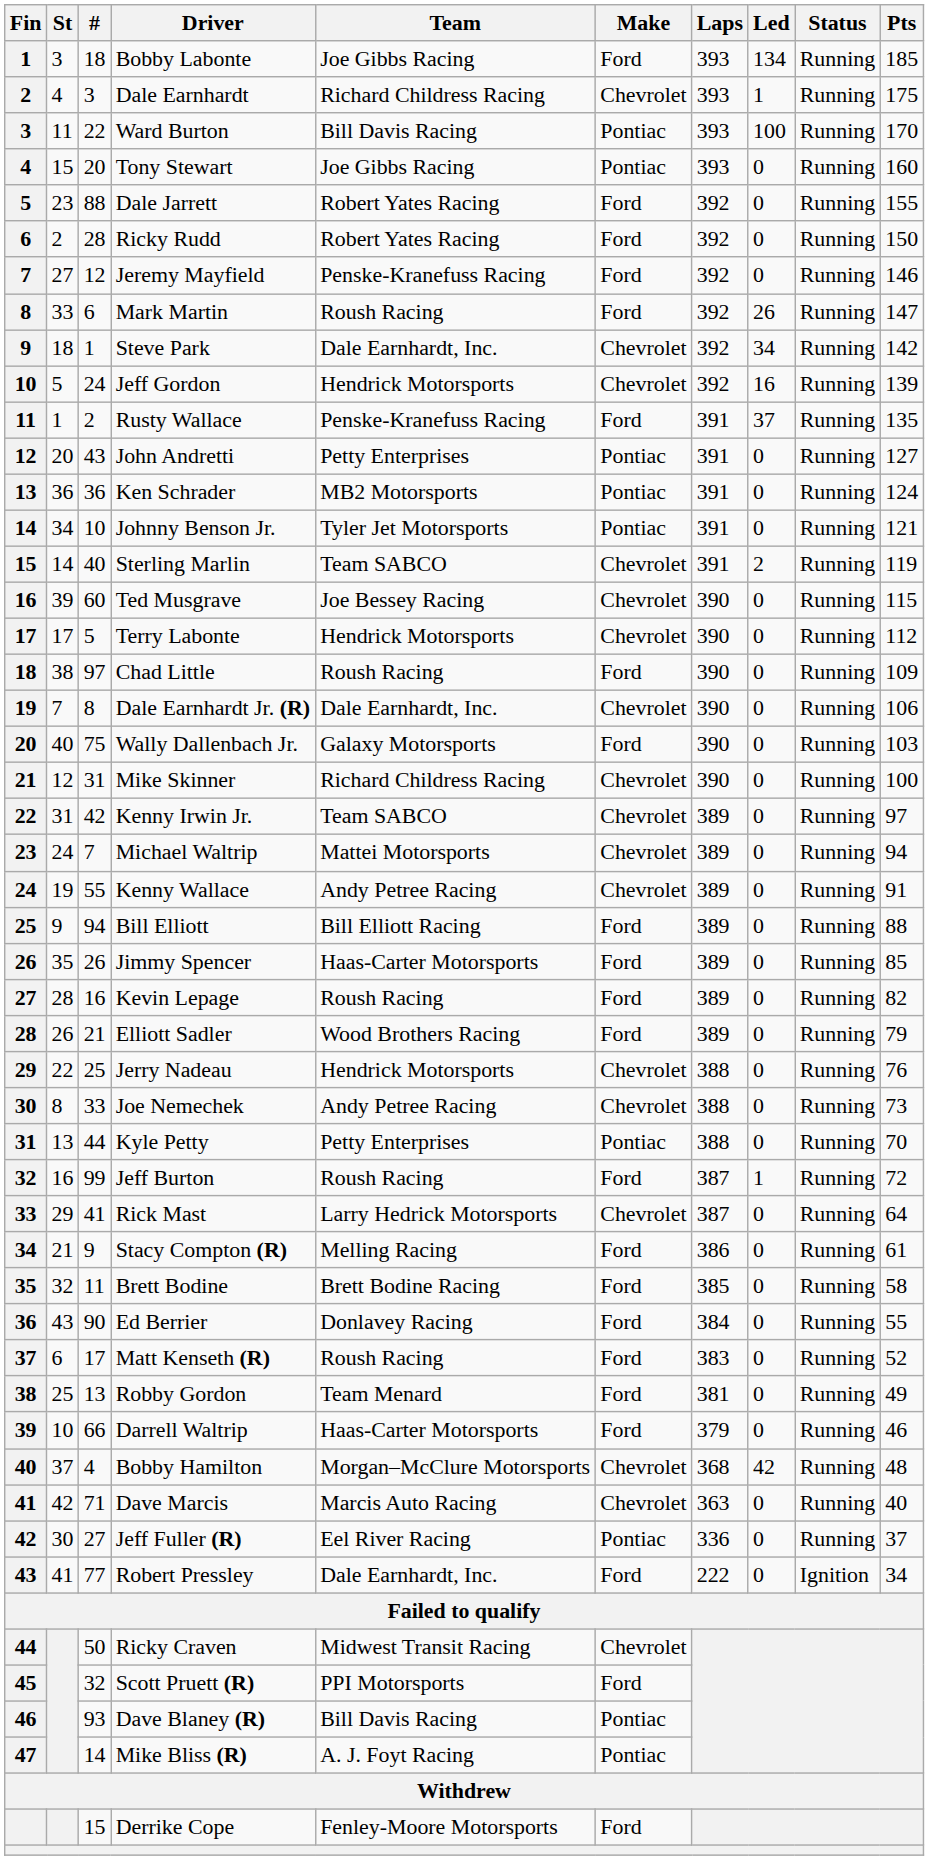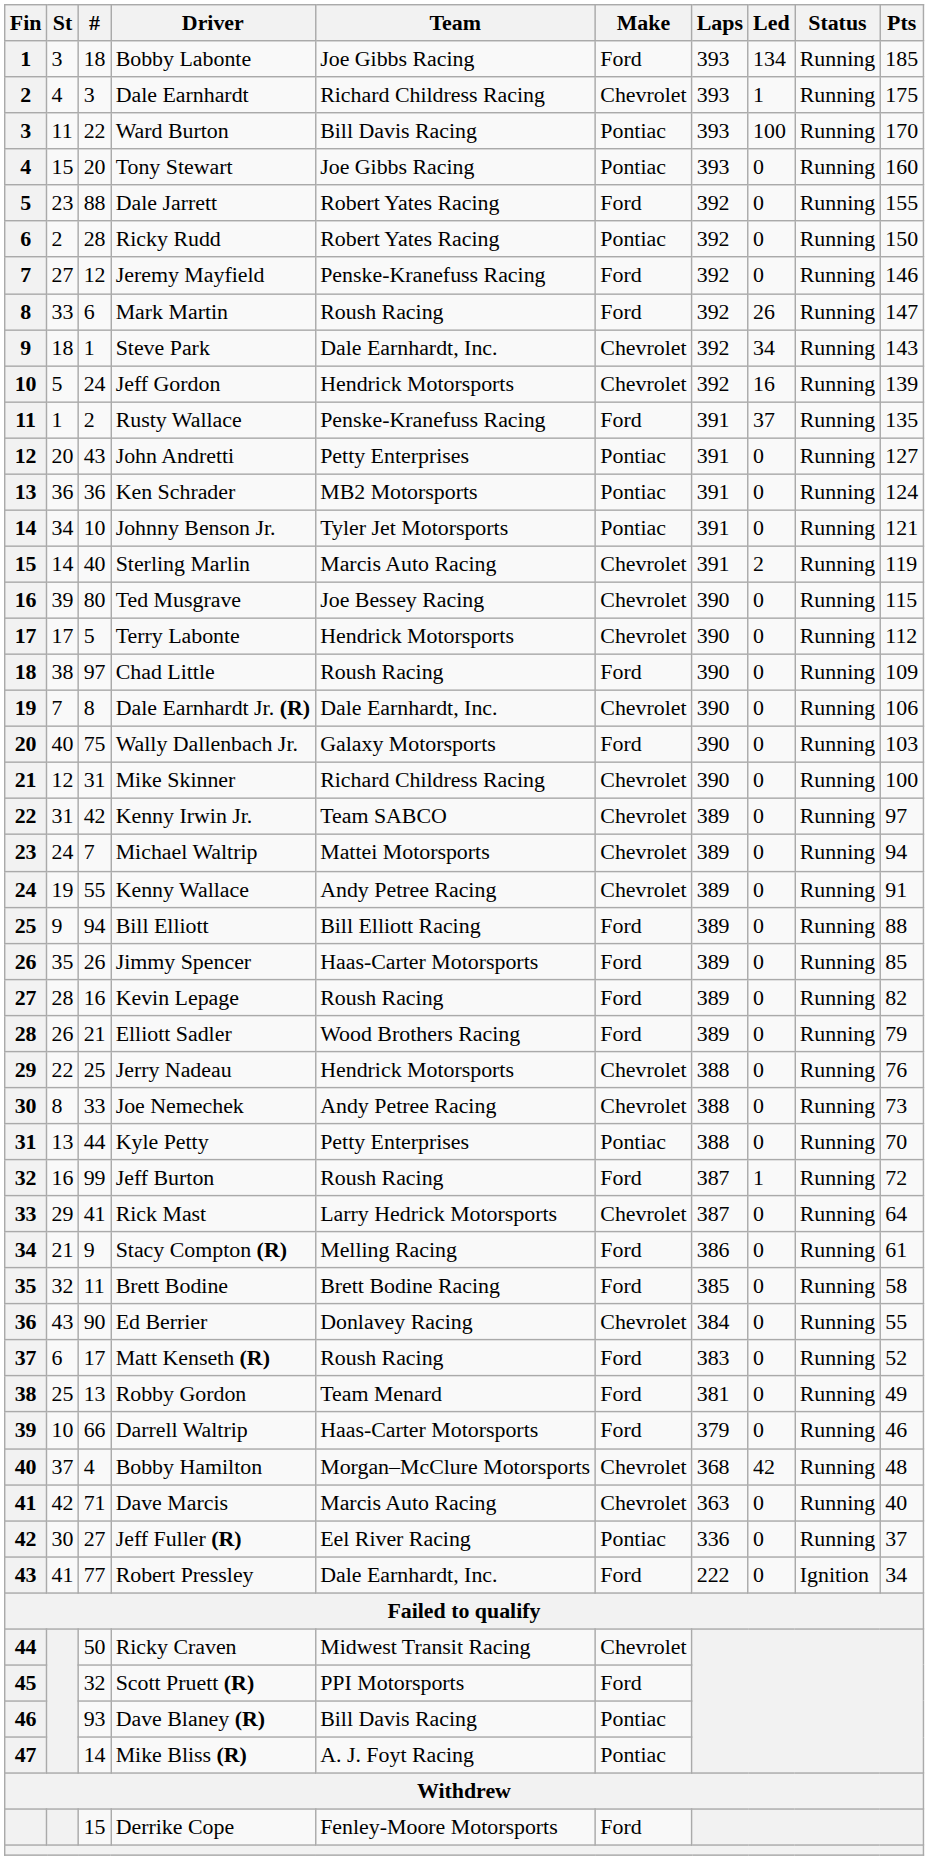 <table class="wikitable" style="font-size:95%">
 <tr>
 <th>Fin</th>
 <th>St</th>
 <th>#</th>
 <th>Driver</th>
 <th>Team</th>
 <th>Make</th>
 <th>Laps</th>
 <th>Led</th>
 <th>Status</th>
 <th>Pts</th>
 </tr>
 <tr>
 <th>1</th>
 <td>3</td>
 <td>18</td>
 <td>Bobby Labonte</td>
 <td>Joe Gibbs Racing</td>
 <td>Ford</td>
 <td>393</td>
 <td>134</td>
 <td>Running</td>
 <td>185</td>
 </tr>
 <tr>
 <th>2</th>
 <td>4</td>
 <td>3</td>
 <td>Dale Earnhardt</td>
 <td>Richard Childress Racing</td>
 <td>Chevrolet</td>
 <td>393</td>
 <td>1</td>
 <td>Running</td>
 <td>175</td>
 </tr>
 <tr>
 <th>3</th>
 <td>11</td>
 <td>22</td>
 <td>Ward Burton</td>
 <td>Bill Davis Racing</td>
 <td>Pontiac</td>
 <td>393</td>
 <td>100</td>
 <td>Running</td>
 <td>170</td>
 </tr>
 <tr>
 <th>4</th>
 <td>15</td>
 <td>20</td>
 <td>Tony Stewart</td>
 <td>Joe Gibbs Racing</td>
 <td>Pontiac</td>
 <td>393</td>
 <td>0</td>
 <td>Running</td>
 <td>160</td>
 </tr>
 <tr>
 <th>5</th>
 <td>23</td>
 <td>88</td>
 <td>Dale Jarrett</td>
 <td>Robert Yates Racing</td>
 <td>Ford</td>
 <td>392</td>
 <td>0</td>
 <td>Running</td>
 <td>155</td>
 </tr>
 <tr>
 <th>6</th>
 <td>2</td>
 <td>28</td>
 <td>Ricky Rudd</td>
 <td>Robert Yates Racing</td>
-<td>Ford</td>
+<td>Pontiac</td>
 <td>392</td>
 <td>0</td>
 <td>Running</td>
 <td>150</td>
 </tr>
 <tr>
 <th>7</th>
 <td>27</td>
 <td>12</td>
 <td>Jeremy Mayfield</td>
 <td>Penske-Kranefuss Racing</td>
 <td>Ford</td>
 <td>392</td>
 <td>0</td>
 <td>Running</td>
 <td>146</td>
 </tr>
 <tr>
 <th>8</th>
 <td>33</td>
 <td>6</td>
 <td>Mark Martin</td>
 <td>Roush Racing</td>
 <td>Ford</td>
 <td>392</td>
 <td>26</td>
 <td>Running</td>
 <td>147</td>
 </tr>
 <tr>
 <th>9</th>
 <td>18</td>
 <td>1</td>
 <td>Steve Park</td>
 <td>Dale Earnhardt, Inc.</td>
 <td>Chevrolet</td>
 <td>392</td>
 <td>34</td>
 <td>Running</td>
-<td>142</td>
+<td>143</td>
 </tr>
 <tr>
 <th>10</th>
 <td>5</td>
 <td>24</td>
 <td>Jeff Gordon</td>
 <td>Hendrick Motorsports</td>
 <td>Chevrolet</td>
 <td>392</td>
 <td>16</td>
 <td>Running</td>
 <td>139</td>
 </tr>
 <tr>
 <th>11</th>
 <td>1</td>
 <td>2</td>
 <td>Rusty Wallace</td>
 <td>Penske-Kranefuss Racing</td>
 <td>Ford</td>
 <td>391</td>
 <td>37</td>
 <td>Running</td>
 <td>135</td>
 </tr>
 <tr>
 <th>12</th>
 <td>20</td>
 <td>43</td>
 <td>John Andretti</td>
 <td>Petty Enterprises</td>
 <td>Pontiac</td>
 <td>391</td>
 <td>0</td>
 <td>Running</td>
 <td>127</td>
 </tr>
 <tr>
 <th>13</th>
 <td>36</td>
 <td>36</td>
 <td>Ken Schrader</td>
 <td>MB2 Motorsports</td>
 <td>Pontiac</td>
 <td>391</td>
 <td>0</td>
 <td>Running</td>
 <td>124</td>
 </tr>
 <tr>
 <th>14</th>
 <td>34</td>
 <td>10</td>
 <td>Johnny Benson Jr.</td>
 <td>Tyler Jet Motorsports</td>
 <td>Pontiac</td>
 <td>391</td>
 <td>0</td>
 <td>Running</td>
 <td>121</td>
 </tr>
 <tr>
 <th>15</th>
 <td>14</td>
 <td>40</td>
 <td>Sterling Marlin</td>
-<td>Team SABCO</td>
+<td>Marcis Auto Racing</td>
 <td>Chevrolet</td>
 <td>391</td>
 <td>2</td>
 <td>Running</td>
 <td>119</td>
 </tr>
 <tr>
 <th>16</th>
 <td>39</td>
-<td>60</td>
+<td>80</td>
 <td>Ted Musgrave</td>
 <td>Joe Bessey Racing</td>
 <td>Chevrolet</td>
 <td>390</td>
 <td>0</td>
 <td>Running</td>
 <td>115</td>
 </tr>
 <tr>
 <th>17</th>
 <td>17</td>
 <td>5</td>
 <td>Terry Labonte</td>
 <td>Hendrick Motorsports</td>
 <td>Chevrolet</td>
 <td>390</td>
 <td>0</td>
 <td>Running</td>
 <td>112</td>
 </tr>
 <tr>
 <th>18</th>
 <td>38</td>
 <td>97</td>
 <td>Chad Little</td>
 <td>Roush Racing</td>
 <td>Ford</td>
 <td>390</td>
 <td>0</td>
 <td>Running</td>
 <td>109</td>
 </tr>
 <tr>
 <th>19</th>
 <td>7</td>
 <td>8</td>
 <td>Dale Earnhardt Jr. <strong>(R)</strong></td>
 <td>Dale Earnhardt, Inc.</td>
 <td>Chevrolet</td>
 <td>390</td>
 <td>0</td>
 <td>Running</td>
 <td>106</td>
 </tr>
 <tr>
 <th>20</th>
 <td>40</td>
 <td>75</td>
 <td>Wally Dallenbach Jr.</td>
 <td>Galaxy Motorsports</td>
 <td>Ford</td>
 <td>390</td>
 <td>0</td>
 <td>Running</td>
 <td>103</td>
 </tr>
 <tr>
 <th>21</th>
 <td>12</td>
 <td>31</td>
 <td>Mike Skinner</td>
 <td>Richard Childress Racing</td>
 <td>Chevrolet</td>
 <td>390</td>
 <td>0</td>
 <td>Running</td>
 <td>100</td>
 </tr>
 <tr>
 <th>22</th>
 <td>31</td>
 <td>42</td>
 <td>Kenny Irwin Jr.</td>
 <td>Team SABCO</td>
 <td>Chevrolet</td>
 <td>389</td>
 <td>0</td>
 <td>Running</td>
 <td>97</td>
 </tr>
 <tr>
 <th>23</th>
 <td>24</td>
 <td>7</td>
 <td>Michael Waltrip</td>
 <td>Mattei Motorsports</td>
 <td>Chevrolet</td>
 <td>389</td>
 <td>0</td>
 <td>Running</td>
 <td>94</td>
 </tr>
 <tr>
 <th>24</th>
 <td>19</td>
 <td>55</td>
 <td>Kenny Wallace</td>
 <td>Andy Petree Racing</td>
 <td>Chevrolet</td>
 <td>389</td>
 <td>0</td>
 <td>Running</td>
 <td>91</td>
 </tr>
 <tr>
 <th>25</th>
 <td>9</td>
 <td>94</td>
 <td>Bill Elliott</td>
 <td>Bill Elliott Racing</td>
 <td>Ford</td>
 <td>389</td>
 <td>0</td>
 <td>Running</td>
 <td>88</td>
 </tr>
 <tr>
 <th>26</th>
 <td>35</td>
 <td>26</td>
 <td>Jimmy Spencer</td>
 <td>Haas-Carter Motorsports</td>
 <td>Ford</td>
 <td>389</td>
 <td>0</td>
 <td>Running</td>
 <td>85</td>
 </tr>
 <tr>
 <th>27</th>
 <td>28</td>
 <td>16</td>
 <td>Kevin Lepage</td>
 <td>Roush Racing</td>
 <td>Ford</td>
 <td>389</td>
 <td>0</td>
 <td>Running</td>
 <td>82</td>
 </tr>
 <tr>
 <th>28</th>
 <td>26</td>
 <td>21</td>
 <td>Elliott Sadler</td>
 <td>Wood Brothers Racing</td>
 <td>Ford</td>
 <td>389</td>
 <td>0</td>
 <td>Running</td>
 <td>79</td>
 </tr>
 <tr>
 <th>29</th>
 <td>22</td>
 <td>25</td>
 <td>Jerry Nadeau</td>
 <td>Hendrick Motorsports</td>
 <td>Chevrolet</td>
 <td>388</td>
 <td>0</td>
 <td>Running</td>
 <td>76</td>
 </tr>
 <tr>
 <th>30</th>
 <td>8</td>
 <td>33</td>
 <td>Joe Nemechek</td>
 <td>Andy Petree Racing</td>
 <td>Chevrolet</td>
 <td>388</td>
 <td>0</td>
 <td>Running</td>
 <td>73</td>
 </tr>
 <tr>
 <th>31</th>
 <td>13</td>
 <td>44</td>
 <td>Kyle Petty</td>
 <td>Petty Enterprises</td>
 <td>Pontiac</td>
 <td>388</td>
 <td>0</td>
 <td>Running</td>
 <td>70</td>
 </tr>
 <tr>
 <th>32</th>
 <td>16</td>
 <td>99</td>
 <td>Jeff Burton</td>
 <td>Roush Racing</td>
 <td>Ford</td>
 <td>387</td>
 <td>1</td>
 <td>Running</td>
 <td>72</td>
 </tr>
 <tr>
 <th>33</th>
 <td>29</td>
 <td>41</td>
 <td>Rick Mast</td>
 <td>Larry Hedrick Motorsports</td>
 <td>Chevrolet</td>
 <td>387</td>
 <td>0</td>
 <td>Running</td>
 <td>64</td>
 </tr>
 <tr>
 <th>34</th>
 <td>21</td>
 <td>9</td>
 <td>Stacy Compton <strong>(R)</strong></td>
 <td>Melling Racing</td>
 <td>Ford</td>
 <td>386</td>
 <td>0</td>
 <td>Running</td>
 <td>61</td>
 </tr>
 <tr>
 <th>35</th>
 <td>32</td>
 <td>11</td>
 <td>Brett Bodine</td>
 <td>Brett Bodine Racing</td>
 <td>Ford</td>
 <td>385</td>
 <td>0</td>
 <td>Running</td>
 <td>58</td>
 </tr>
 <tr>
 <th>36</th>
 <td>43</td>
 <td>90</td>
 <td>Ed Berrier</td>
 <td>Donlavey Racing</td>
-<td>Ford</td>
+<td>Chevrolet</td>
 <td>384</td>
 <td>0</td>
 <td>Running</td>
 <td>55</td>
 </tr>
 <tr>
 <th>37</th>
 <td>6</td>
 <td>17</td>
 <td>Matt Kenseth <strong>(R)</strong></td>
 <td>Roush Racing</td>
 <td>Ford</td>
 <td>383</td>
 <td>0</td>
 <td>Running</td>
 <td>52</td>
 </tr>
 <tr>
 <th>38</th>
 <td>25</td>
 <td>13</td>
 <td>Robby Gordon</td>
 <td>Team Menard</td>
 <td>Ford</td>
 <td>381</td>
 <td>0</td>
 <td>Running</td>
 <td>49</td>
 </tr>
 <tr>
 <th>39</th>
 <td>10</td>
 <td>66</td>
 <td>Darrell Waltrip</td>
 <td>Haas-Carter Motorsports</td>
 <td>Ford</td>
 <td>379</td>
 <td>0</td>
 <td>Running</td>
 <td>46</td>
 </tr>
 <tr>
 <th>40</th>
 <td>37</td>
 <td>4</td>
 <td>Bobby Hamilton</td>
 <td>Morgan–McClure Motorsports</td>
 <td>Chevrolet</td>
 <td>368</td>
 <td>42</td>
 <td>Running</td>
 <td>48</td>
 </tr>
 <tr>
 <th>41</th>
 <td>42</td>
 <td>71</td>
 <td>Dave Marcis</td>
 <td>Marcis Auto Racing</td>
 <td>Chevrolet</td>
 <td>363</td>
 <td>0</td>
 <td>Running</td>
 <td>40</td>
 </tr>
 <tr>
 <th>42</th>
 <td>30</td>
 <td>27</td>
 <td>Jeff Fuller <strong>(R)</strong></td>
 <td>Eel River Racing</td>
 <td>Pontiac</td>
 <td>336</td>
 <td>0</td>
 <td>Running</td>
 <td>37</td>
 </tr>
 <tr>
 <th>43</th>
 <td>41</td>
 <td>77</td>
 <td>Robert Pressley</td>
 <td>Dale Earnhardt, Inc.</td>
 <td>Ford</td>
 <td>222</td>
 <td>0</td>
 <td>Ignition</td>
 <td>34</td>
 </tr>
 <tr>
 <th colspan="10">Failed to qualify</th>
 </tr>
 <tr>
 <th>44</th>
 <th rowspan="4"></th>
 <td>50</td>
 <td>Ricky Craven</td>
 <td>Midwest Transit Racing</td>
 <td>Chevrolet</td>
 <th colspan="4" rowspan="4"></th>
 </tr>
 <tr>
 <th>45</th>
 <td>32</td>
 <td>Scott Pruett <strong>(R)</strong></td>
 <td>PPI Motorsports</td>
 <td>Ford</td>
 </tr>
 <tr>
 <th>46</th>
 <td>93</td>
 <td>Dave Blaney <strong>(R)</strong></td>
 <td>Bill Davis Racing</td>
 <td>Pontiac</td>
 </tr>
 <tr>
 <th>47</th>
 <td>14</td>
 <td>Mike Bliss <strong>(R)</strong></td>
 <td>A. J. Foyt Racing</td>
 <td>Pontiac</td>
 </tr>
 <tr>
 <th colspan="10">Withdrew</th>
 </tr>
 <tr>
 <th></th>
 <th></th>
 <td>15</td>
 <td>Derrike Cope</td>
 <td>Fenley-Moore Motorsports</td>
 <td>Ford</td>
 <th colspan="4"></th>
 </tr>
 <tr>
 <th colspan="10"></th>
 </tr>
 </table>
